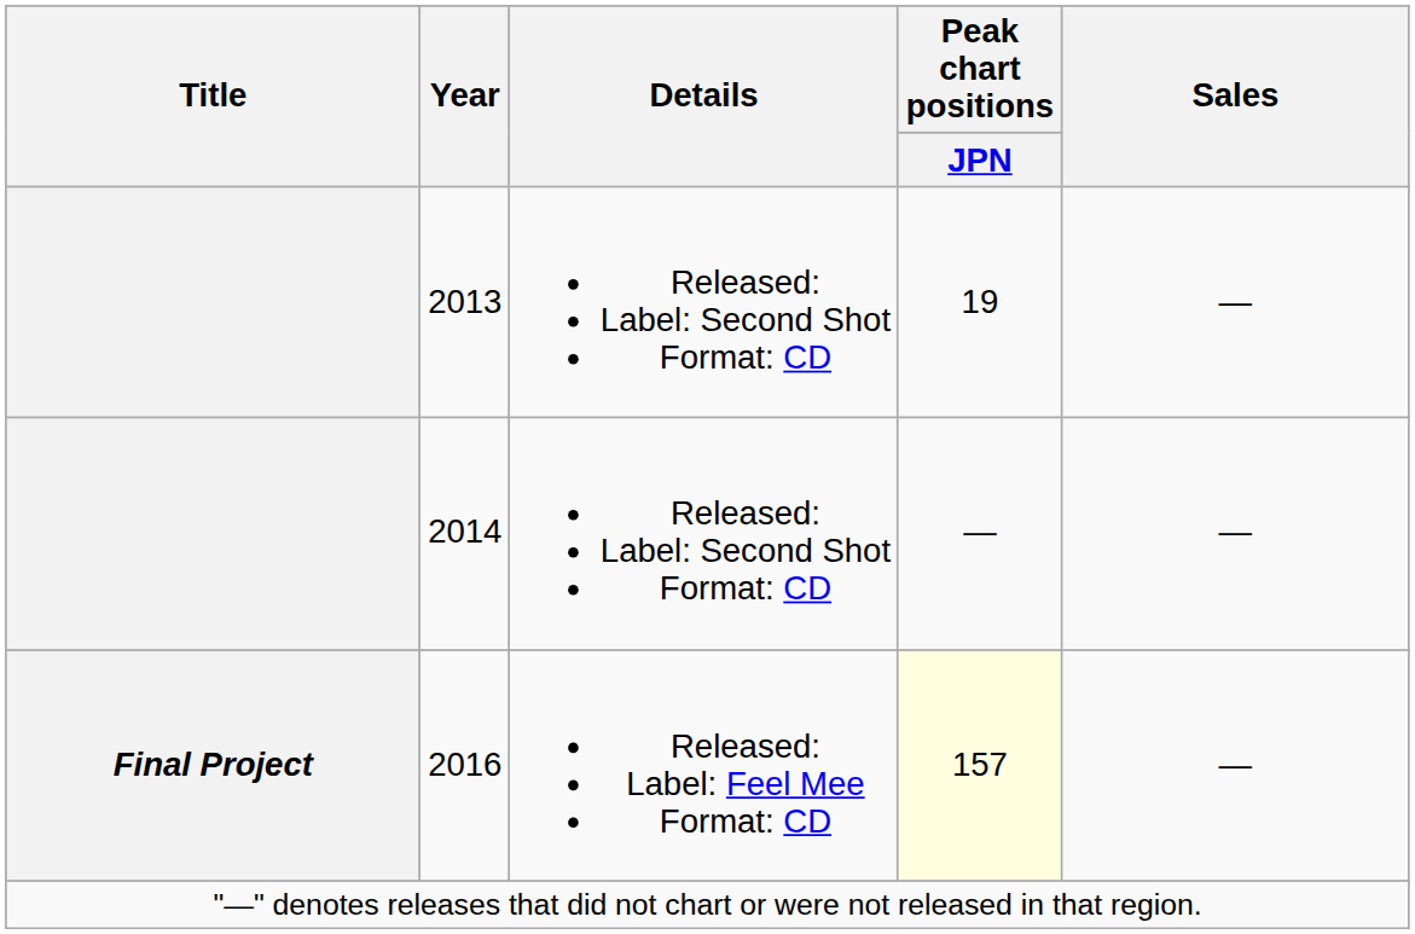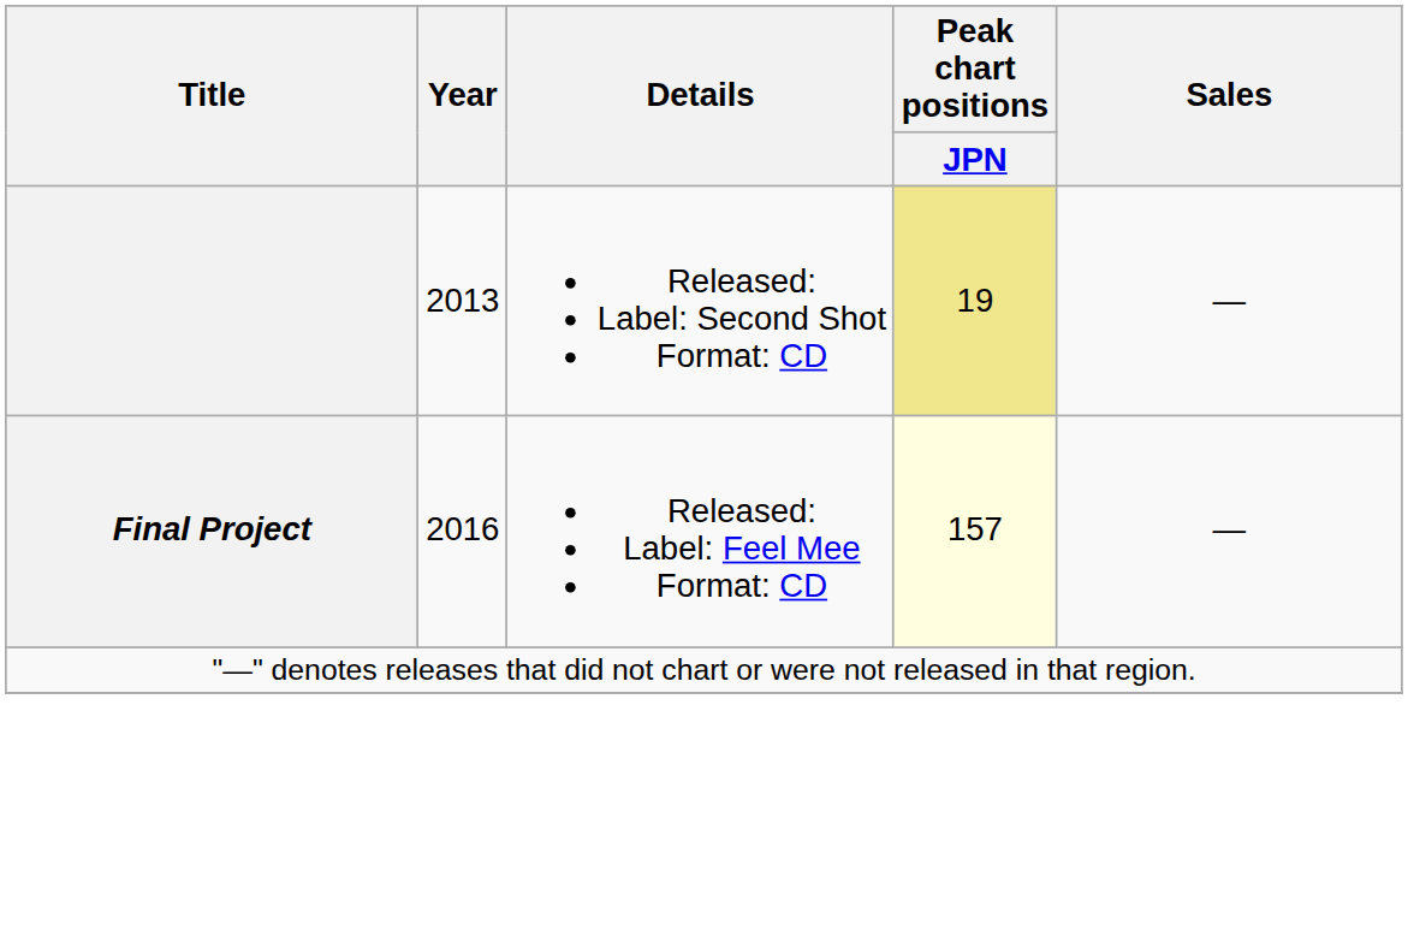 <table class="wikitable plainrowheaders" style="text-align:center;">
 <tr>
 <th rowspan="2" style="width:12em;">Title</th>
 <th rowspan="2">Year</th>
 <th rowspan="2">Details</th>
 <th colspan="1">Peak chart positions</th>
 <th rowspan="2" style="width:10em;">Sales</th>
 </tr>
 <tr>
 <th width="30"><a href='#'>JPN</a></th>
 </tr>
 <tr>
 <th scope="row"></th>
 <td>2013</td>
 <td><br><ul><li>Released: </li><li>Label: Second Shot</li><li>Format: <a href='#'>CD</a></li></ul></td>
-<td>19</td>
-<td>—</td>
-</tr>
-<tr>
-<th scope="row"></th>
-<td>2014</td>
-<td><br><ul><li>Released: </li><li>Label: Second Shot</li><li>Format: <a href='#'>CD</a></li></ul></td>
-<td>—</td>
+<td style="background: khaki;">19</td>
 <td>—</td>
 </tr>
 <tr>
 <th scope="row"><em>Final Project</em></th>
 <td>2016</td>
 <td><br><ul><li>Released: </li><li>Label: <a href='#'>Feel Mee</a></li><li>Format: <a href='#'>CD</a></li></ul></td>
 <td style="background: lightyellow;">157</td>
 <td>—</td>
 </tr>
 <tr>
 <td colspan="5" style="font-size:90%;">"—" denotes releases that did not chart or were not released in that region.</td>
 </tr>
 <tr>
 </tr>
 </table>
